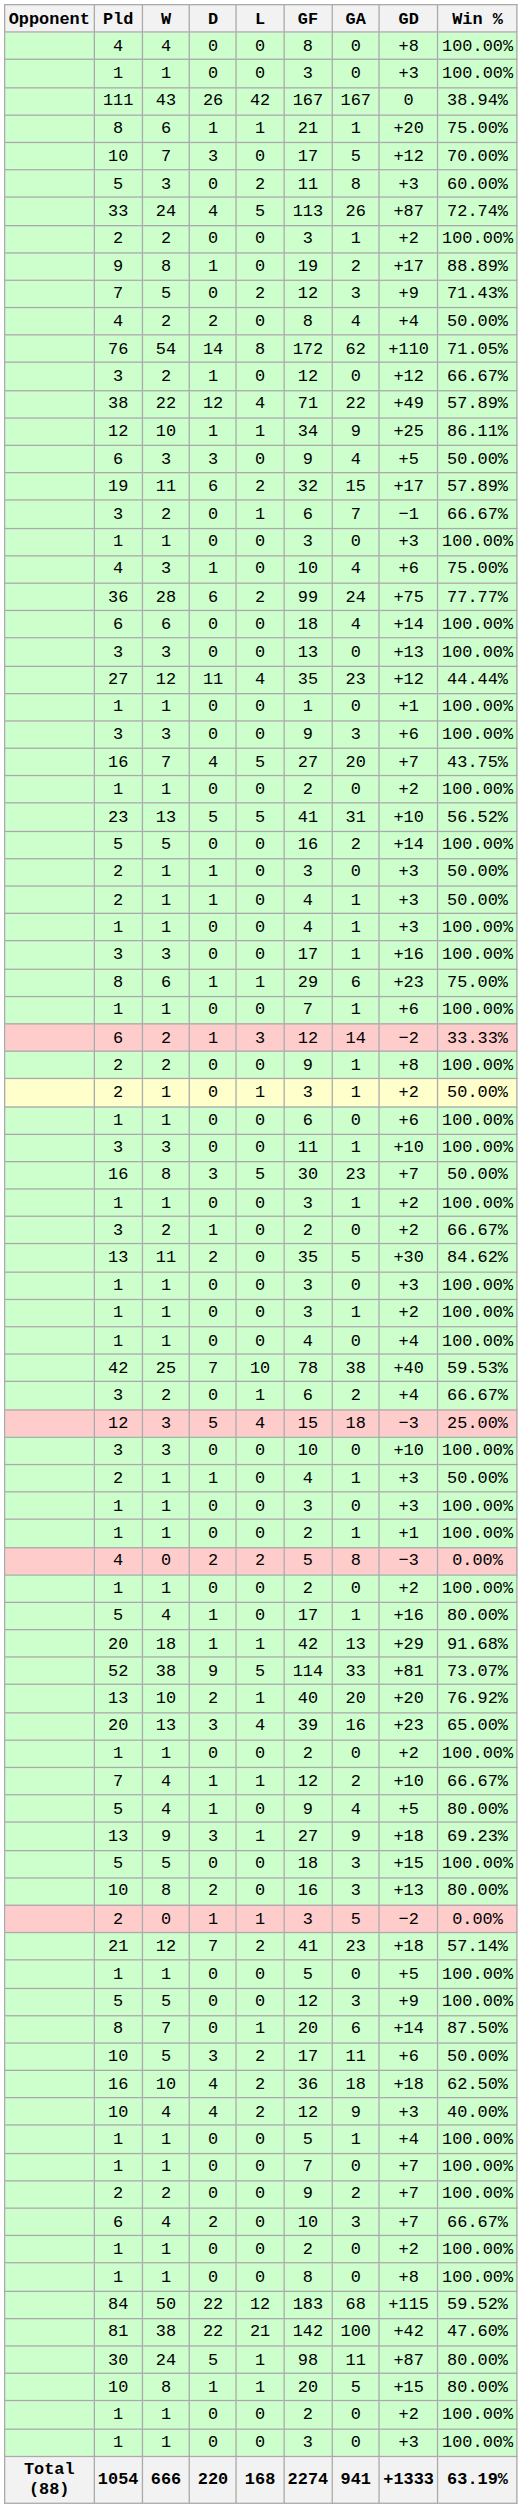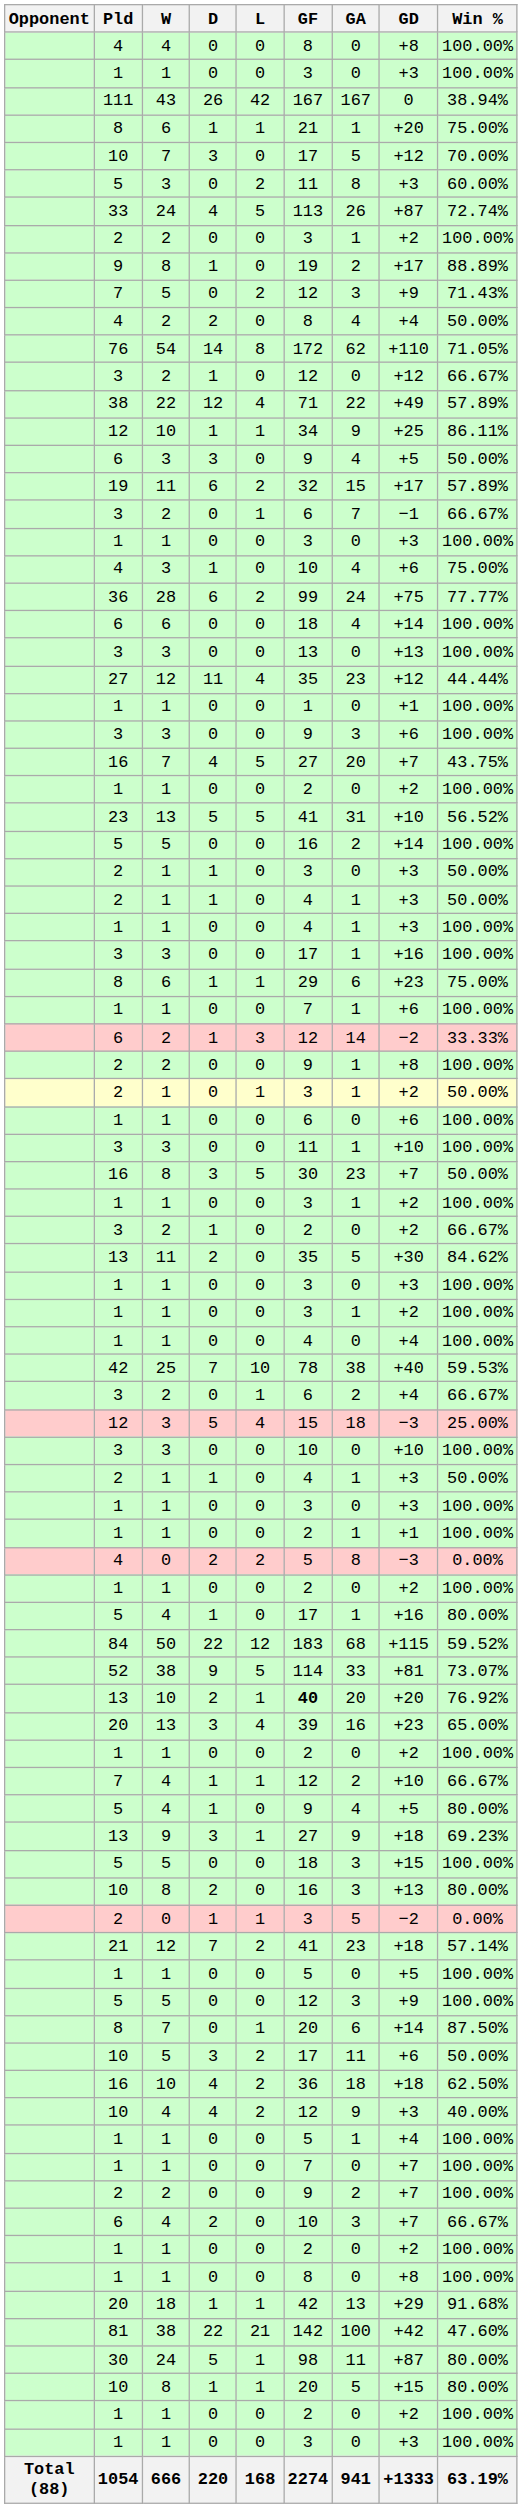 <table class="wikitable sortable" style="text-align: center">
 <tr>
 <th width=30>Opponent<br></th>
 <th width=30>Pld<br></th>
 <th width=30>W<br></th>
 <th width=30>D<br></th>
 <th width=30>L<br></th>
 <th width=30>GF<br></th>
 <th width=30>GA<br></th>
 <th width=30>GD<br></th>
 <th width=30>Win %<br></th>
 </tr>
 <tr style="background-color:#cfc">
 <td style="text-align:left;"></td>
 <td>4</td>
 <td>4</td>
 <td>0</td>
 <td>0</td>
 <td>8</td>
 <td>0</td>
 <td>+8</td>
 <td>100.00%</td>
 </tr>
 <tr style="background-color:#cfc">
 <td style="text-align:left;"></td>
 <td>1</td>
 <td>1</td>
 <td>0</td>
 <td>0</td>
 <td>3</td>
 <td>0</td>
 <td>+3</td>
 <td>100.00%</td>
 </tr>
 <tr style="background-color:#cfc">
 <td style="text-align:left;"></td>
 <td>111</td>
 <td>43</td>
 <td>26</td>
 <td>42</td>
 <td>167</td>
 <td>167</td>
 <td>0</td>
 <td>38.94%</td>
 </tr>
 <tr style="background-color:#cfc">
 <td style="text-align:left;"></td>
 <td>8</td>
 <td>6</td>
 <td>1</td>
 <td>1</td>
 <td>21</td>
 <td>1</td>
 <td>+20</td>
 <td>75.00%</td>
 </tr>
 <tr style="background-color:#cfc">
 <td style="text-align:left;"></td>
 <td>10</td>
 <td>7</td>
 <td>3</td>
 <td>0</td>
 <td>17</td>
 <td>5</td>
 <td>+12</td>
 <td>70.00%</td>
 </tr>
 <tr style="background-color:#cfc">
 <td style="text-align:left;"></td>
 <td>5</td>
 <td>3</td>
 <td>0</td>
 <td>2</td>
 <td>11</td>
 <td>8</td>
 <td>+3</td>
 <td>60.00%</td>
 </tr>
 <tr style="background-color:#cfc">
 <td style="text-align:left;"></td>
 <td>33</td>
 <td>24</td>
 <td>4</td>
 <td>5</td>
 <td>113</td>
 <td>26</td>
 <td>+87</td>
 <td>72.74%</td>
 </tr>
 <tr style="background-color:#cfc">
 <td style="text-align:left;"></td>
 <td>2</td>
 <td>2</td>
 <td>0</td>
 <td>0</td>
 <td>3</td>
 <td>1</td>
 <td>+2</td>
 <td>100.00%</td>
 </tr>
 <tr style="background-color:#cfc">
 <td style="text-align:left;"></td>
 <td>9</td>
 <td>8</td>
 <td>1</td>
 <td>0</td>
 <td>19</td>
 <td>2</td>
 <td>+17</td>
 <td>88.89%</td>
 </tr>
 <tr style="background-color:#cfc">
 <td style="text-align:left;"></td>
 <td>7</td>
 <td>5</td>
 <td>0</td>
 <td>2</td>
 <td>12</td>
 <td>3</td>
 <td>+9</td>
 <td>71.43%</td>
 </tr>
 <tr style="background-color:#cfc">
 <td style="text-align:left;"></td>
 <td>4</td>
 <td>2</td>
 <td>2</td>
 <td>0</td>
 <td>8</td>
 <td>4</td>
 <td>+4</td>
 <td>50.00%</td>
 </tr>
 <tr style="background-color:#cfc">
 <td style="text-align:left;"></td>
 <td>76</td>
 <td>54</td>
 <td>14</td>
 <td>8</td>
 <td>172</td>
 <td>62</td>
 <td>+110</td>
 <td>71.05%</td>
 </tr>
 <tr style="background-color:#cfc">
 <td style="text-align:left;"></td>
 <td>3</td>
 <td>2</td>
 <td>1</td>
 <td>0</td>
 <td>12</td>
 <td>0</td>
 <td>+12</td>
 <td>66.67%</td>
 </tr>
 <tr style="background-color:#cfc">
 <td style="text-align:left;"></td>
 <td>38</td>
 <td>22</td>
 <td>12</td>
 <td>4</td>
 <td>71</td>
 <td>22</td>
 <td>+49</td>
 <td>57.89%</td>
 </tr>
 <tr style="background-color:#cfc">
 <td style="text-align:left;"></td>
 <td>12</td>
 <td>10</td>
 <td>1</td>
 <td>1</td>
 <td>34</td>
 <td>9</td>
 <td>+25</td>
 <td>86.11%</td>
 </tr>
 <tr style="background-color:#cfc">
 <td style="text-align:left;"></td>
 <td>6</td>
 <td>3</td>
 <td>3</td>
 <td>0</td>
 <td>9</td>
 <td>4</td>
 <td>+5</td>
 <td>50.00%</td>
 </tr>
 <tr style="background-color:#cfc">
 <td style="text-align:left;"></td>
 <td>19</td>
 <td>11</td>
 <td>6</td>
 <td>2</td>
 <td>32</td>
 <td>15</td>
 <td>+17</td>
 <td>57.89%</td>
 </tr>
 <tr style="background-color:#cfc">
 <td style="text-align:left;"></td>
 <td>3</td>
 <td>2</td>
 <td>0</td>
 <td>1</td>
 <td>6</td>
 <td>7</td>
 <td>−1</td>
 <td>66.67%</td>
 </tr>
 <tr style="background-color:#cfc">
 <td style="text-align:left;"></td>
 <td>1</td>
 <td>1</td>
 <td>0</td>
 <td>0</td>
 <td>3</td>
 <td>0</td>
 <td>+3</td>
 <td>100.00%</td>
 </tr>
 <tr style="background-color:#cfc">
 <td style="text-align:left;"></td>
 <td>4</td>
 <td>3</td>
 <td>1</td>
 <td>0</td>
 <td>10</td>
 <td>4</td>
 <td>+6</td>
 <td>75.00%</td>
 </tr>
 <tr style="background-color:#cfc">
 <td style="text-align:left;"></td>
 <td>36</td>
 <td>28</td>
 <td>6</td>
 <td>2</td>
 <td>99</td>
 <td>24</td>
 <td>+75</td>
 <td>77.77%</td>
 </tr>
 <tr style="background-color:#cfc">
 <td style="text-align:left;"></td>
 <td>6</td>
 <td>6</td>
 <td>0</td>
 <td>0</td>
 <td>18</td>
 <td>4</td>
 <td>+14</td>
 <td>100.00%</td>
 </tr>
 <tr style="background-color:#cfc">
 <td style="text-align:left;"></td>
 <td>3</td>
 <td>3</td>
 <td>0</td>
 <td>0</td>
 <td>13</td>
 <td>0</td>
 <td>+13</td>
 <td>100.00%</td>
 </tr>
 <tr style="background-color:#cfc">
 <td style="text-align:left;"></td>
 <td>27</td>
 <td>12</td>
 <td>11</td>
 <td>4</td>
 <td>35</td>
 <td>23</td>
 <td>+12</td>
 <td>44.44%</td>
 </tr>
 <tr style="background-color:#cfc">
 <td style="text-align:left;"></td>
 <td>1</td>
 <td>1</td>
 <td>0</td>
 <td>0</td>
 <td>1</td>
 <td>0</td>
 <td>+1</td>
 <td>100.00%</td>
 </tr>
 <tr style="background-color:#cfc">
 <td style="text-align:left;"></td>
 <td>3</td>
 <td>3</td>
 <td>0</td>
 <td>0</td>
 <td>9</td>
 <td>3</td>
 <td>+6</td>
 <td>100.00%</td>
 </tr>
 <tr style="background-color:#cfc">
 <td style="text-align:left;"></td>
 <td>16</td>
 <td>7</td>
 <td>4</td>
 <td>5</td>
 <td>27</td>
 <td>20</td>
 <td>+7</td>
 <td>43.75%</td>
 </tr>
 <tr style="background-color:#cfc">
 <td style="text-align:left;"></td>
 <td>1</td>
 <td>1</td>
 <td>0</td>
 <td>0</td>
 <td>2</td>
 <td>0</td>
 <td>+2</td>
 <td>100.00%</td>
 </tr>
 <tr style="background-color:#cfc">
 <td style="text-align:left;"></td>
 <td>23</td>
 <td>13</td>
 <td>5</td>
 <td>5</td>
 <td>41</td>
 <td>31</td>
 <td>+10</td>
 <td>56.52%</td>
 </tr>
 <tr style="background-color:#cfc">
 <td style="text-align:left;"></td>
 <td>5</td>
 <td>5</td>
 <td>0</td>
 <td>0</td>
 <td>16</td>
 <td>2</td>
 <td>+14</td>
 <td>100.00%</td>
 </tr>
 <tr style="background-color:#cfc">
 <td style="text-align:left;"></td>
 <td>2</td>
 <td>1</td>
 <td>1</td>
 <td>0</td>
 <td>3</td>
 <td>0</td>
 <td>+3</td>
 <td>50.00%</td>
 </tr>
 <tr style="background-color:#cfc">
 <td style="text-align:left;"></td>
 <td>2</td>
 <td>1</td>
 <td>1</td>
 <td>0</td>
 <td>4</td>
 <td>1</td>
 <td>+3</td>
 <td>50.00%</td>
 </tr>
 <tr style="background-color:#cfc">
 <td style="text-align:left;"></td>
 <td>1</td>
 <td>1</td>
 <td>0</td>
 <td>0</td>
 <td>4</td>
 <td>1</td>
 <td>+3</td>
 <td>100.00%</td>
 </tr>
 <tr style="background-color:#cfc">
 <td style="text-align:left;"></td>
 <td>3</td>
 <td>3</td>
 <td>0</td>
 <td>0</td>
 <td>17</td>
 <td>1</td>
 <td>+16</td>
 <td>100.00%</td>
 </tr>
 <tr style="background-color:#cfc">
 <td style="text-align:left;"></td>
 <td>8</td>
 <td>6</td>
 <td>1</td>
 <td>1</td>
 <td>29</td>
 <td>6</td>
 <td>+23</td>
 <td>75.00%</td>
 </tr>
 <tr style="background-color:#cfc">
 <td style="text-align:left;"></td>
 <td>1</td>
 <td>1</td>
 <td>0</td>
 <td>0</td>
 <td>7</td>
 <td>1</td>
 <td>+6</td>
 <td>100.00%</td>
 </tr>
 <tr style="background-color:#fcc">
 <td style="text-align:left;"></td>
 <td>6</td>
 <td>2</td>
 <td>1</td>
 <td>3</td>
 <td>12</td>
 <td>14</td>
 <td>−2</td>
 <td>33.33%</td>
 </tr>
 <tr style="background-color:#cfc">
 <td style="text-align:left;"></td>
 <td>2</td>
 <td>2</td>
 <td>0</td>
 <td>0</td>
 <td>9</td>
 <td>1</td>
 <td>+8</td>
 <td>100.00%</td>
 </tr>
 <tr style="background-color:#FFFFCC">
 <td style="text-align:left;"></td>
 <td>2</td>
 <td>1</td>
 <td>0</td>
 <td>1</td>
 <td>3</td>
 <td>1</td>
 <td>+2</td>
 <td>50.00%</td>
 </tr>
 <tr style="background-color:#cfc">
 <td style="text-align:left;"></td>
 <td>1</td>
 <td>1</td>
 <td>0</td>
 <td>0</td>
 <td>6</td>
 <td>0</td>
 <td>+6</td>
 <td>100.00%</td>
 </tr>
 <tr style="background-color:#cfc">
 <td style="text-align:left;"></td>
 <td>3</td>
 <td>3</td>
 <td>0</td>
 <td>0</td>
 <td>11</td>
 <td>1</td>
 <td>+10</td>
 <td>100.00%</td>
 </tr>
 <tr style="background-color:#cfc">
 <td style="text-align:left;"></td>
 <td>16</td>
 <td>8</td>
 <td>3</td>
 <td>5</td>
 <td>30</td>
 <td>23</td>
 <td>+7</td>
 <td>50.00%</td>
 </tr>
 <tr style="background-color:#cfc">
 <td style="text-align:left;"></td>
 <td>1</td>
 <td>1</td>
 <td>0</td>
 <td>0</td>
 <td>3</td>
 <td>1</td>
 <td>+2</td>
 <td>100.00%</td>
 </tr>
 <tr style="background-color:#cfc">
 <td style="text-align:left;"></td>
 <td>3</td>
 <td>2</td>
 <td>1</td>
 <td>0</td>
 <td>2</td>
 <td>0</td>
 <td>+2</td>
 <td>66.67%</td>
 </tr>
 <tr style="background-color:#cfc">
 <td style="text-align:left;"></td>
 <td>13</td>
 <td>11</td>
 <td>2</td>
 <td>0</td>
 <td>35</td>
 <td>5</td>
 <td>+30</td>
 <td>84.62%</td>
 </tr>
 <tr style="background-color:#cfc">
 <td style="text-align:left;"></td>
 <td>1</td>
 <td>1</td>
 <td>0</td>
 <td>0</td>
 <td>3</td>
 <td>0</td>
 <td>+3</td>
 <td>100.00%</td>
 </tr>
 <tr style="background-color:#cfc">
 <td style="text-align:left;"></td>
 <td>1</td>
 <td>1</td>
 <td>0</td>
 <td>0</td>
 <td>3</td>
 <td>1</td>
 <td>+2</td>
 <td>100.00%</td>
 </tr>
 <tr style="background-color:#cfc">
 <td style="text-align:left;"></td>
 <td>1</td>
 <td>1</td>
 <td>0</td>
 <td>0</td>
 <td>4</td>
 <td>0</td>
 <td>+4</td>
 <td>100.00%</td>
 </tr>
 <tr style="background-color:#cfc">
 <td style="text-align:left;"></td>
 <td>42</td>
 <td>25</td>
 <td>7</td>
 <td>10</td>
 <td>78</td>
 <td>38</td>
 <td>+40</td>
 <td>59.53%</td>
 </tr>
 <tr style="background-color:#cfc">
 <td style="text-align:left;"></td>
 <td>3</td>
 <td>2</td>
 <td>0</td>
 <td>1</td>
 <td>6</td>
 <td>2</td>
 <td>+4</td>
 <td>66.67%</td>
 </tr>
 <tr style="background-color:#fcc">
 <td style="text-align:left;"></td>
 <td>12</td>
 <td>3</td>
 <td>5</td>
 <td>4</td>
 <td>15</td>
 <td>18</td>
 <td>−3</td>
 <td>25.00%</td>
 </tr>
 <tr style="background-color:#cfc">
 <td style="text-align:left;"></td>
 <td>3</td>
 <td>3</td>
 <td>0</td>
 <td>0</td>
 <td>10</td>
 <td>0</td>
 <td>+10</td>
 <td>100.00%</td>
 </tr>
 <tr style="background-color:#cfc">
 <td style="text-align:left;"></td>
 <td>2</td>
 <td>1</td>
 <td>1</td>
 <td>0</td>
 <td>4</td>
 <td>1</td>
 <td>+3</td>
 <td>50.00%</td>
 </tr>
 <tr style="background-color:#cfc">
 <td style="text-align:left;"></td>
 <td>1</td>
 <td>1</td>
 <td>0</td>
 <td>0</td>
 <td>3</td>
 <td>0</td>
 <td>+3</td>
 <td>100.00%</td>
 </tr>
 <tr style="background-color:#cfc">
 <td style="text-align:left;"></td>
 <td>1</td>
 <td>1</td>
 <td>0</td>
 <td>0</td>
 <td>2</td>
 <td>1</td>
 <td>+1</td>
 <td>100.00%</td>
 </tr>
 <tr style="background-color:#fcc">
 <td style="text-align:left;"></td>
 <td>4</td>
 <td>0</td>
 <td>2</td>
 <td>2</td>
 <td>5</td>
 <td>8</td>
 <td>−3</td>
 <td>0.00%</td>
 </tr>
 <tr style="background-color:#cfc">
 <td style="text-align:left;"></td>
 <td>1</td>
 <td>1</td>
 <td>0</td>
 <td>0</td>
 <td>2</td>
 <td>0</td>
 <td>+2</td>
 <td>100.00%</td>
 </tr>
 <tr style="background-color:#cfc">
 <td style="text-align:left;"></td>
 <td>5</td>
 <td>4</td>
 <td>1</td>
 <td>0</td>
 <td>17</td>
 <td>1</td>
 <td>+16</td>
 <td>80.00%</td>
 </tr>
 <tr style="background-color:#cfc">
 <td style="text-align:left;"></td>
-<td>20</td>
-<td>18</td>
-<td>1</td>
-<td>1</td>
-<td>42</td>
-<td>13</td>
-<td>+29</td>
-<td>91.68%</td>
+<td>84</td>
+<td>50</td>
+<td>22</td>
+<td>12</td>
+<td>183</td>
+<td>68</td>
+<td>+115</td>
+<td>59.52%</td>
 </tr>
 <tr style="background-color:#cfc">
 <td style="text-align:left;"></td>
 <td>52</td>
 <td>38</td>
 <td>9</td>
 <td>5</td>
 <td>114</td>
 <td>33</td>
 <td>+81</td>
 <td>73.07%</td>
 </tr>
 <tr style="background-color:#cfc">
 <td style="text-align:left;"></td>
 <td>13</td>
 <td>10</td>
 <td>2</td>
 <td>1</td>
-<td>40</td>
+<td><strong>40</strong></td>
 <td>20</td>
 <td>+20</td>
 <td>76.92%</td>
 </tr>
 <tr style="background-color:#cfc">
 <td style="text-align:left;"></td>
 <td>20</td>
 <td>13</td>
 <td>3</td>
 <td>4</td>
 <td>39</td>
 <td>16</td>
 <td>+23</td>
 <td>65.00%</td>
 </tr>
 <tr style="background-color:#cfc">
 <td style="text-align:left;"></td>
 <td>1</td>
 <td>1</td>
 <td>0</td>
 <td>0</td>
 <td>2</td>
 <td>0</td>
 <td>+2</td>
 <td>100.00%</td>
 </tr>
 <tr style="background-color:#cfc">
 <td style="text-align:left;"></td>
 <td>7</td>
 <td>4</td>
 <td>1</td>
 <td>1</td>
 <td>12</td>
 <td>2</td>
 <td>+10</td>
 <td>66.67%</td>
 </tr>
 <tr style="background-color:#cfc">
 <td style="text-align:left;"></td>
 <td>5</td>
 <td>4</td>
 <td>1</td>
 <td>0</td>
 <td>9</td>
 <td>4</td>
 <td>+5</td>
 <td>80.00%</td>
 </tr>
 <tr style="background-color:#cfc">
 <td style="text-align:left;"></td>
 <td>13</td>
 <td>9</td>
 <td>3</td>
 <td>1</td>
 <td>27</td>
 <td>9</td>
 <td>+18</td>
 <td>69.23%</td>
 </tr>
 <tr style="background-color:#cfc">
 <td style="text-align:left;"></td>
 <td>5</td>
 <td>5</td>
 <td>0</td>
 <td>0</td>
 <td>18</td>
 <td>3</td>
 <td>+15</td>
 <td>100.00%</td>
 </tr>
 <tr style="background-color:#cfc">
 <td style="text-align:left;"></td>
 <td>10</td>
 <td>8</td>
 <td>2</td>
 <td>0</td>
 <td>16</td>
 <td>3</td>
 <td>+13</td>
 <td>80.00%</td>
 </tr>
 <tr style="background-color:#fcc">
 <td style="text-align:left;"></td>
 <td>2</td>
 <td>0</td>
 <td>1</td>
 <td>1</td>
 <td>3</td>
 <td>5</td>
 <td>−2</td>
 <td>0.00%</td>
 </tr>
 <tr style="background-color:#cfc">
 <td style="text-align:left;"></td>
 <td>21</td>
 <td>12</td>
 <td>7</td>
 <td>2</td>
 <td>41</td>
 <td>23</td>
 <td>+18</td>
 <td>57.14%</td>
 </tr>
 <tr style="background-color:#cfc">
 <td style="text-align:left;"></td>
 <td>1</td>
 <td>1</td>
 <td>0</td>
 <td>0</td>
 <td>5</td>
 <td>0</td>
 <td>+5</td>
 <td>100.00%</td>
 </tr>
 <tr style="background-color:#cfc">
 <td style="text-align:left;"></td>
 <td>5</td>
 <td>5</td>
 <td>0</td>
 <td>0</td>
 <td>12</td>
 <td>3</td>
 <td>+9</td>
 <td>100.00%</td>
 </tr>
 <tr style="background-color:#cfc">
 <td style="text-align:left;"></td>
 <td>8</td>
 <td>7</td>
 <td>0</td>
 <td>1</td>
 <td>20</td>
 <td>6</td>
 <td>+14</td>
 <td>87.50%</td>
 </tr>
 <tr style="background-color:#cfc">
 <td style="text-align:left;"></td>
 <td>10</td>
 <td>5</td>
 <td>3</td>
 <td>2</td>
 <td>17</td>
 <td>11</td>
 <td>+6</td>
 <td>50.00%</td>
 </tr>
 <tr style="background-color:#cfc">
 <td style="text-align:left;"></td>
 <td>16</td>
 <td>10</td>
 <td>4</td>
 <td>2</td>
 <td>36</td>
 <td>18</td>
 <td>+18</td>
 <td>62.50%</td>
 </tr>
 <tr style="background-color:#cfc">
 <td style="text-align:left;"></td>
 <td>10</td>
 <td>4</td>
 <td>4</td>
 <td>2</td>
 <td>12</td>
 <td>9</td>
 <td>+3</td>
 <td>40.00%</td>
 </tr>
 <tr style="background-color:#cfc">
 <td style="text-align:left;"></td>
 <td>1</td>
 <td>1</td>
 <td>0</td>
 <td>0</td>
 <td>5</td>
 <td>1</td>
 <td>+4</td>
 <td>100.00%</td>
 </tr>
 <tr style="background-color:#cfc">
 <td style="text-align:left;"></td>
 <td>1</td>
 <td>1</td>
 <td>0</td>
 <td>0</td>
 <td>7</td>
 <td>0</td>
 <td>+7</td>
 <td>100.00%</td>
 </tr>
 <tr style="background-color:#cfc">
 <td style="text-align:left;"></td>
 <td>2</td>
 <td>2</td>
 <td>0</td>
 <td>0</td>
 <td>9</td>
 <td>2</td>
 <td>+7</td>
 <td>100.00%</td>
 </tr>
 <tr style="background-color:#cfc">
 <td style="text-align:left;"></td>
 <td>6</td>
 <td>4</td>
 <td>2</td>
 <td>0</td>
 <td>10</td>
 <td>3</td>
 <td>+7</td>
 <td>66.67%</td>
 </tr>
 <tr style="background-color:#cfc">
 <td style="text-align:left;"></td>
 <td>1</td>
 <td>1</td>
 <td>0</td>
 <td>0</td>
 <td>2</td>
 <td>0</td>
 <td>+2</td>
 <td>100.00%</td>
 </tr>
 <tr style="background-color:#cfc">
 <td style="text-align:left;"></td>
 <td>1</td>
 <td>1</td>
 <td>0</td>
 <td>0</td>
 <td>8</td>
 <td>0</td>
 <td>+8</td>
 <td>100.00%</td>
 </tr>
 <tr style="background-color:#cfc">
 <td style="text-align:left;"></td>
-<td>84</td>
-<td>50</td>
-<td>22</td>
-<td>12</td>
-<td>183</td>
-<td>68</td>
-<td>+115</td>
-<td>59.52%</td>
+<td>20</td>
+<td>18</td>
+<td>1</td>
+<td>1</td>
+<td>42</td>
+<td>13</td>
+<td>+29</td>
+<td>91.68%</td>
 </tr>
 <tr style="background-color:#cfc">
 <td style="text-align:left;"></td>
 <td>81</td>
 <td>38</td>
 <td>22</td>
 <td>21</td>
 <td>142</td>
 <td>100</td>
 <td>+42</td>
 <td>47.60%</td>
 </tr>
 <tr style="background-color:#cfc">
 <td style="text-align:left;"></td>
 <td>30</td>
 <td>24</td>
 <td>5</td>
 <td>1</td>
 <td>98</td>
 <td>11</td>
 <td>+87</td>
 <td>80.00%</td>
 </tr>
 <tr style="background-color:#cfc">
 <td style="text-align:left;"></td>
 <td>10</td>
 <td>8</td>
 <td>1</td>
 <td>1</td>
 <td>20</td>
 <td>5</td>
 <td>+15</td>
 <td>80.00%</td>
 </tr>
 <tr style="background-color:#cfc">
 <td style="text-align:left;"></td>
 <td>1</td>
 <td>1</td>
 <td>0</td>
 <td>0</td>
 <td>2</td>
 <td>0</td>
 <td>+2</td>
 <td>100.00%</td>
 </tr>
 <tr style="background-color:#cfc">
 <td style="text-align:left;"></td>
 <td>1</td>
 <td>1</td>
 <td>0</td>
 <td>0</td>
 <td>3</td>
 <td>0</td>
 <td>+3</td>
 <td>100.00%</td>
 </tr>
 <tr>
 <th>Total (88)</th>
 <th>1054</th>
 <th>666</th>
 <th>220</th>
 <th>168</th>
 <th>2274</th>
 <th>941</th>
 <th>+1333</th>
 <th>63.19%</th>
 </tr>
 </table>
